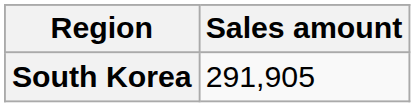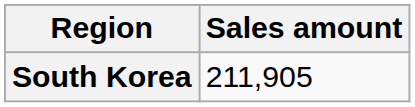 <table class="wikitable plainrowheaders">
 <tr>
 <th>Region</th>
 <th>Sales amount</th>
 </tr>
 <tr>
 <th scope="row">South Korea</th>
-<td>291,905</td>
+<td>211,905</td>
 </tr>
 </table>
